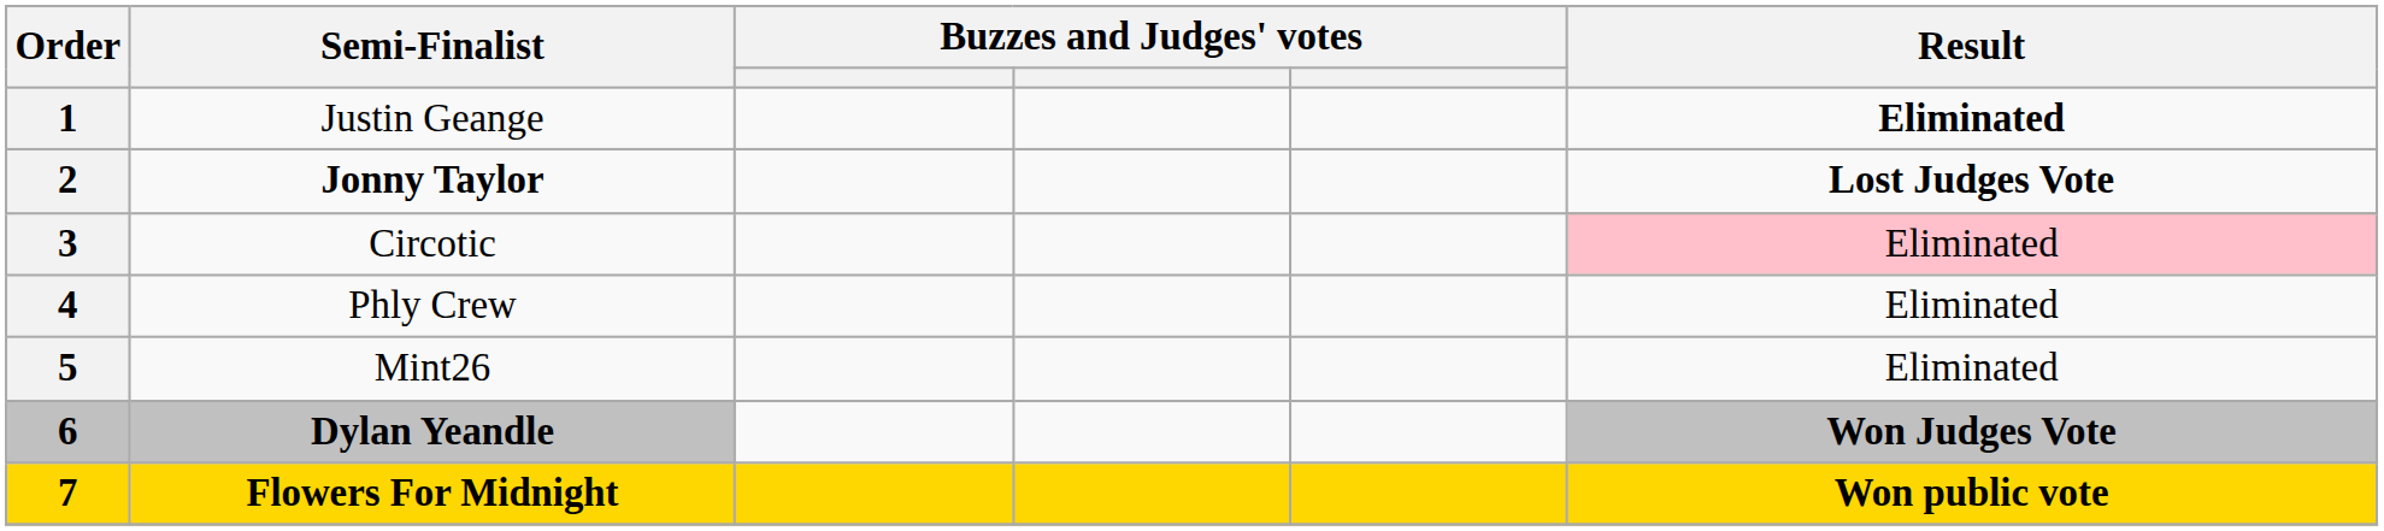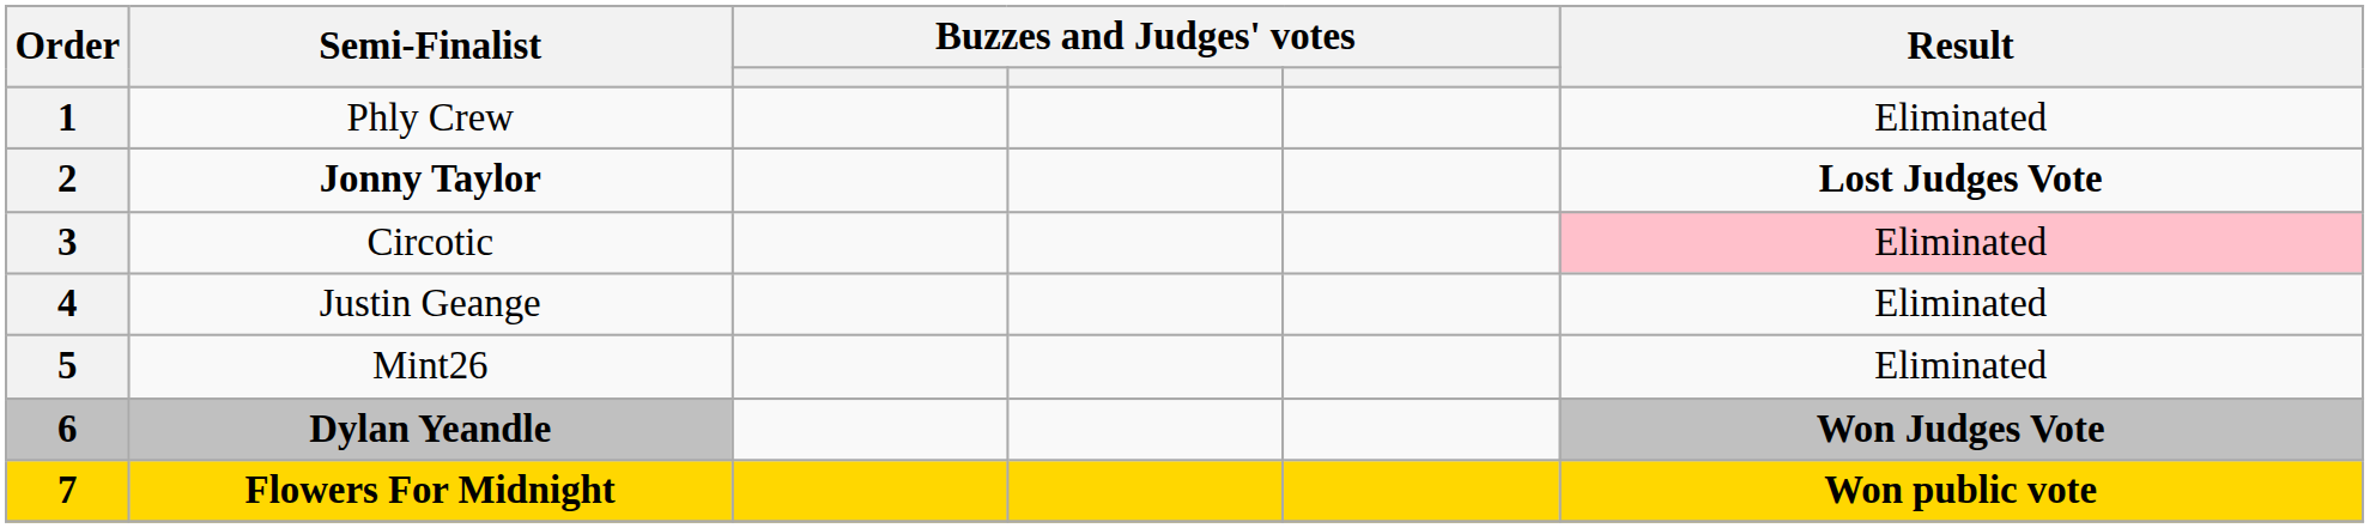 <table class="wikitable plainrowheaders sortable" style="text-align:center" width="76%;">
 <tr>
 <th scope="col" rowspan="2" style="width:1em;">Order</th>
 <th scope="col" rowspan="2" class="unsortable" style="width:17em;">Semi-Finalist</th>
 <th scope="col" colspan="3" class="unsortable" style="width:24em;">Buzzes and Judges' votes</th>
 <th scope="col" rowspan="2" style="width:23em;">Result</th>
 </tr>
 <tr>
 <th scope="col" class="unsortable" style="width:6em;"></th>
 <th scope="col" class="unsortable" style="width:6em;"></th>
 <th scope="col" class="unsortable" style="width:6em;"></th>
 </tr>
 <tr>
 <th>1</th>
-<td>Justin Geange</td>
+<td>Phly Crew</td>
 <td></td>
 <td></td>
 <td></td>
-<td><strong>Eliminated</strong></td>
+<td>Eliminated</td>
 </tr>
 <tr>
 <th>2</th>
 <td><strong>Jonny Taylor</strong></td>
 <td></td>
 <td></td>
 <td></td>
 <td><strong>Lost Judges Vote</strong></td>
 </tr>
 <tr>
 <th>3</th>
 <td>Circotic</td>
 <td></td>
 <td></td>
 <td></td>
 <td style="background: pink;">Eliminated</td>
 </tr>
 <tr>
 <th>4</th>
-<td>Phly Crew</td>
+<td>Justin Geange</td>
 <td></td>
 <td></td>
 <td></td>
 <td>Eliminated</td>
 </tr>
 <tr>
 <th>5</th>
 <td>Mint26</td>
 <td></td>
 <td></td>
 <td></td>
 <td>Eliminated</td>
 </tr>
 <tr>
 <th style="background:silver;">6</th>
 <td style="background:silver;"><strong>Dylan Yeandle</strong></td>
 <td style="text-align: center;"></td>
 <td style="text-align: center;"></td>
 <td style="text-align: center;"></td>
 <td style="background:silver;"><strong>Won Judges Vote</strong></td>
 </tr>
 <tr>
 <th style="background:gold;">7</th>
 <td style="background:gold;"><strong>Flowers For Midnight</strong></td>
 <td style="background:gold;"></td>
 <td style="background:gold;"></td>
 <td style="background:gold;"></td>
 <td style="background:gold;"><strong>Won public vote</strong></td>
 </tr>
 <tr>
 </tr>
 </table>
